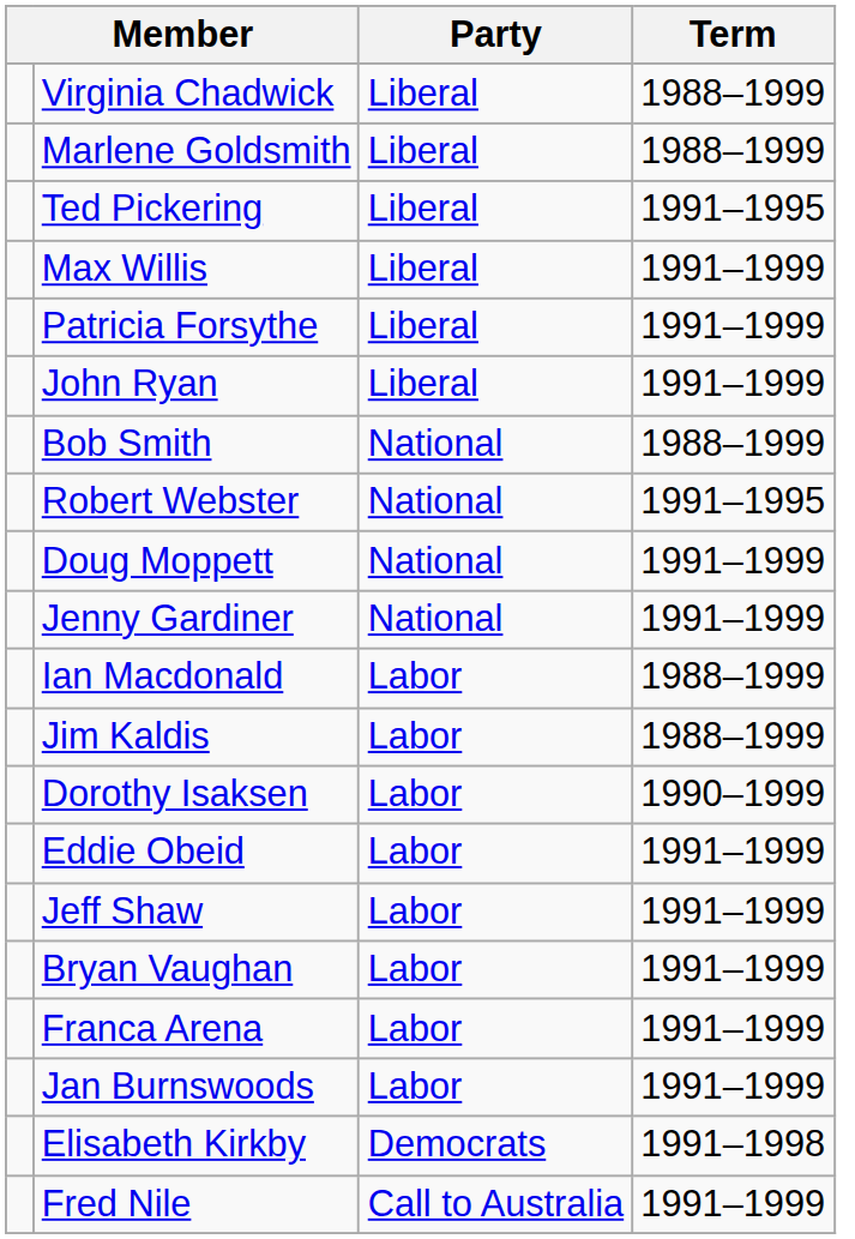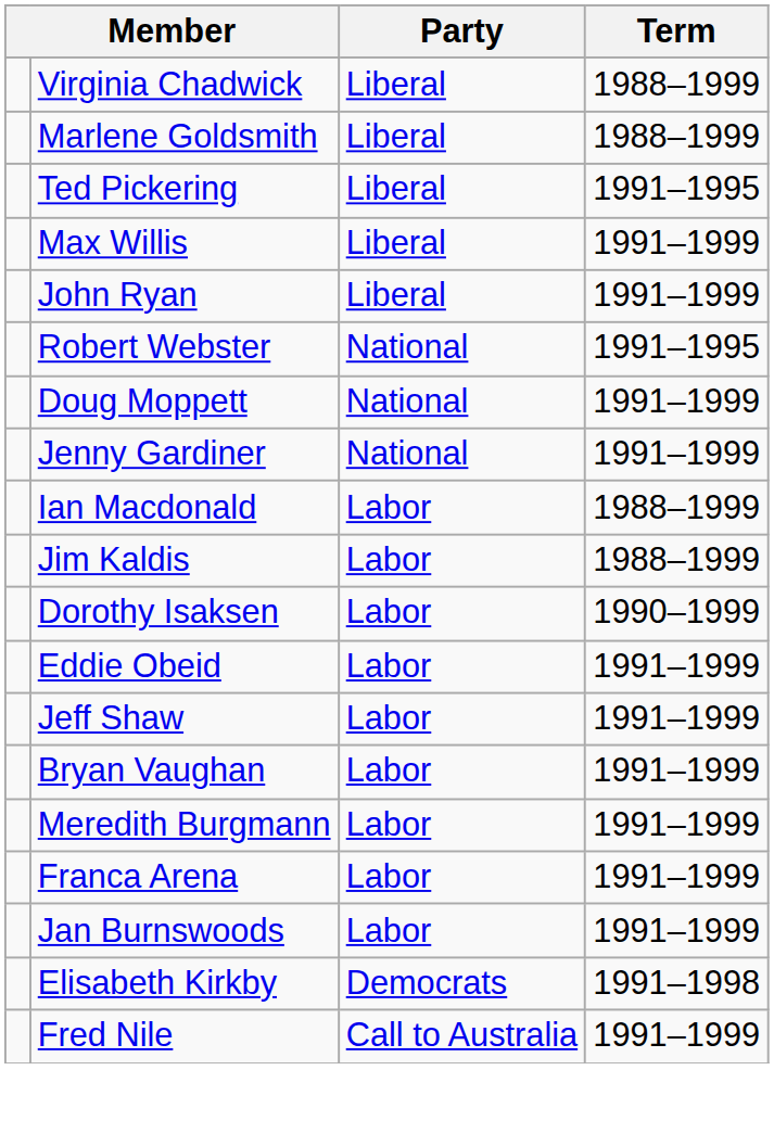 <table class="wikitable">
 <tr>
 <th colspan="2">Member</th>
 <th>Party</th>
 <th>Term</th>
 </tr>
 <tr>
 <td> </td>
 <td><a href='#'>Virginia Chadwick</a></td>
 <td><a href='#'>Liberal</a></td>
 <td>1988–1999</td>
 </tr>
 <tr>
 <td> </td>
 <td><a href='#'>Marlene Goldsmith</a></td>
 <td><a href='#'>Liberal</a></td>
 <td>1988–1999</td>
 </tr>
 <tr>
 <td> </td>
 <td><a href='#'>Ted Pickering</a></td>
 <td><a href='#'>Liberal</a></td>
 <td>1991–1995</td>
 </tr>
 <tr>
 <td> </td>
 <td><a href='#'>Max Willis</a></td>
 <td><a href='#'>Liberal</a></td>
 <td>1991–1999</td>
 </tr>
 <tr>
 <td> </td>
-<td><a href='#'>Patricia Forsythe</a></td>
-<td><a href='#'>Liberal</a></td>
-<td>1991–1999</td>
-</tr>
-<tr>
-<td> </td>
 <td><a href='#'>John Ryan</a></td>
 <td><a href='#'>Liberal</a></td>
 <td>1991–1999</td>
-</tr>
-<tr>
-<td> </td>
-<td><a href='#'>Bob Smith</a></td>
-<td><a href='#'>National</a></td>
-<td>1988–1999</td>
 </tr>
 <tr>
 <td> </td>
 <td><a href='#'>Robert Webster</a></td>
 <td><a href='#'>National</a></td>
 <td>1991–1995</td>
 </tr>
 <tr>
 <td> </td>
 <td><a href='#'>Doug Moppett</a></td>
 <td><a href='#'>National</a></td>
 <td>1991–1999</td>
 </tr>
 <tr>
 <td> </td>
 <td><a href='#'>Jenny Gardiner</a></td>
 <td><a href='#'>National</a></td>
 <td>1991–1999</td>
 </tr>
 <tr>
 <td> </td>
 <td><a href='#'>Ian Macdonald</a></td>
 <td><a href='#'>Labor</a></td>
 <td>1988–1999</td>
 </tr>
 <tr>
 <td> </td>
 <td><a href='#'>Jim Kaldis</a></td>
 <td><a href='#'>Labor</a></td>
 <td>1988–1999</td>
 </tr>
 <tr>
 <td> </td>
 <td><a href='#'>Dorothy Isaksen</a></td>
 <td><a href='#'>Labor</a></td>
 <td>1990–1999</td>
 </tr>
 <tr>
 <td> </td>
 <td><a href='#'>Eddie Obeid</a></td>
 <td><a href='#'>Labor</a></td>
 <td>1991–1999</td>
 </tr>
 <tr>
 <td> </td>
 <td><a href='#'>Jeff Shaw</a></td>
 <td><a href='#'>Labor</a></td>
 <td>1991–1999</td>
 </tr>
 <tr>
 <td> </td>
 <td><a href='#'>Bryan Vaughan</a></td>
 <td><a href='#'>Labor</a></td>
 <td>1991–1999</td>
 </tr>
 <tr>
 <td> </td>
+<td><a href='#'>Meredith Burgmann</a></td>
+<td><a href='#'>Labor</a></td>
+<td>1991–1999</td>
+</tr>
+<tr>
+<td> </td>
 <td><a href='#'>Franca Arena</a></td>
 <td><a href='#'>Labor</a></td>
 <td>1991–1999</td>
 </tr>
 <tr>
 <td> </td>
 <td><a href='#'>Jan Burnswoods</a></td>
 <td><a href='#'>Labor</a></td>
 <td>1991–1999</td>
 </tr>
 <tr>
 <td> </td>
 <td><a href='#'>Elisabeth Kirkby</a></td>
 <td><a href='#'>Democrats</a></td>
 <td>1991–1998</td>
 </tr>
 <tr>
 <td> </td>
 <td><a href='#'>Fred Nile</a></td>
 <td><a href='#'>Call to Australia</a></td>
 <td>1991–1999</td>
 </tr>
 <tr>
 </tr>
 </table>
